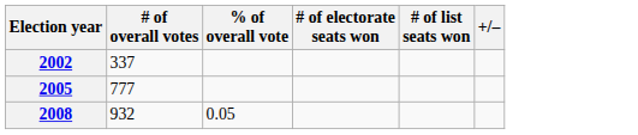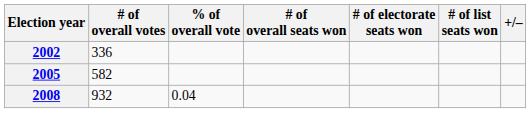 <table class=wikitable>
 <tr>
 <th>Election year</th>
 <th># of<br>overall votes</th>
 <th>% of<br>overall vote</th>
+<th># of<br>overall seats won</th>
 <th># of electorate<br>seats won</th>
 <th># of list<br>seats won</th>
 <th>+/–</th>
 </tr>
 <tr>
 <th><a href='#'>2002</a></th>
-<td>337</td>
+<td>336</td>
+<td></td>
 <td></td>
 <td><small></small></td>
 <td><small></small></td>
 <td></td>
 </tr>
 <tr>
 <th><a href='#'>2005</a></th>
-<td>777</td>
+<td>582</td>
+<td></td>
 <td></td>
 <td><small></small></td>
 <td><small></small></td>
 <td></td>
 </tr>
 <tr>
 <th><a href='#'>2008</a></th>
 <td>932</td>
-<td>0.05</td>
+<td>0.04</td>
+<td></td>
 <td><small></small></td>
 <td><small></small></td>
 <td></td>
 </tr>
 </table>
